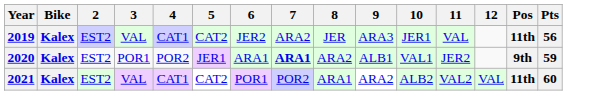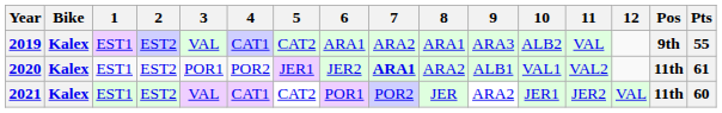 <table class="wikitable" style="text-align:center">
 <tr>
 <th>Year</th>
 <th>Bike</th>
+<th>1</th>
 <th>2</th>
 <th>3</th>
 <th>4</th>
 <th>5</th>
 <th>6</th>
 <th>7</th>
 <th>8</th>
 <th>9</th>
 <th>10</th>
 <th>11</th>
 <th>12</th>
 <th>Pos</th>
 <th>Pts</th>
 </tr>
 <tr>
 <th><a href='#'>2019</a></th>
 <th><a href='#'>Kalex</a></th>
+<td style="background:#efcfff;"><a href='#'>EST1</a><br></td>
 <td style="background:#cfcfff;"><a href='#'>EST2</a><br></td>
 <td style="background:#dfffdf;"><a href='#'>VAL</a><br></td>
 <td style="background:#cfcfff;"><a href='#'>CAT1</a><br></td>
 <td style="background:#dfffdf;"><a href='#'>CAT2</a><br></td>
-<td style="background:#dfffdf;"><a href='#'>JER2</a><br></td>
+<td style="background:#dfffdf;"><a href='#'>ARA1</a><br></td>
 <td style="background:#dfffdf;"><a href='#'>ARA2</a><br></td>
-<td style="background:#dfffdf;"><a href='#'>JER</a><br></td>
+<td style="background:#dfffdf;"><a href='#'>ARA1</a><br></td>
 <td style="background:#dfffdf;"><a href='#'>ARA3</a><br></td>
-<td style="background:#dfffdf;"><a href='#'>JER1</a><br></td>
+<td style="background:#dfffdf;"><a href='#'>ALB2</a><br></td>
 <td style="background:#dfffdf;"><a href='#'>VAL</a><br></td>
 <td></td>
-<th style="background:#;">11th</th>
-<th style="background:#;">56</th>
+<th style="background:#;">9th</th>
+<th style="background:#;">55</th>
 </tr>
 <tr>
 <th><a href='#'>2020</a></th>
 <th><a href='#'>Kalex</a></th>
+<td style="background:#;"><a href='#'>EST1</a><br></td>
 <td style="background:#;"><a href='#'>EST2</a><br></td>
 <td style="background:#;"><a href='#'>POR1</a><br></td>
 <td style="background:#;"><a href='#'>POR2</a><br></td>
 <td style="background:#efcfff;"><a href='#'>JER1</a><br></td>
-<td style="background:#dfffdf;"><a href='#'>ARA1</a><br></td>
+<td style="background:#dfffdf;"><a href='#'>JER2</a><br></td>
 <td style="background:#dfffdf;"><strong><a href='#'>ARA1</a><br></strong></td>
 <td style="background:#dfffdf;"><a href='#'>ARA2</a><br></td>
 <td style="background:#dfffdf;"><a href='#'>ALB1</a><br></td>
 <td style="background:#dfffdf;"><a href='#'>VAL1</a><br></td>
-<td style="background:#dfffdf;"><a href='#'>JER2</a><br></td>
+<td style="background:#dfffdf;"><a href='#'>VAL2</a><br></td>
 <td></td>
-<th style="background:#;">9th</th>
-<th style="background:#;">59</th>
+<th style="background:#;">11th</th>
+<th style="background:#;">61</th>
 </tr>
 <tr>
 <th><a href='#'>2021</a></th>
 <th><a href='#'>Kalex</a></th>
+<td style="background:#dfffdf;"><a href='#'>EST1</a><br></td>
 <td style="background:#dfffdf;"><a href='#'>EST2</a><br></td>
 <td style="background:#efcfff;"><a href='#'>VAL</a><br></td>
 <td style="background:#efcfff;"><a href='#'>CAT1</a><br></td>
 <td style="background:#ffffff;"><a href='#'>CAT2</a><br></td>
 <td style="background:#efcfff;"><a href='#'>POR1</a><br></td>
 <td style="background:#cfcfff;"><a href='#'>POR2</a><br></td>
-<td style="background:#dfffdf;"><a href='#'>ARA1</a><br></td>
+<td style="background:#dfffdf;"><a href='#'>JER</a><br></td>
 <td style="background:#ffffff;"><a href='#'>ARA2</a><br></td>
-<td style="background:#dfffdf;"><a href='#'>ALB2</a><br></td>
-<td style="background:#dfffdf;"><a href='#'>VAL2</a><br></td>
+<td style="background:#dfffdf;"><a href='#'>JER1</a><br></td>
+<td style="background:#dfffdf;"><a href='#'>JER2</a><br></td>
 <td style="background:#dfffdf;"><a href='#'>VAL</a><br></td>
 <th style="background:#;">11th</th>
 <th style="background:#;">60</th>
 </tr>
 </table>
